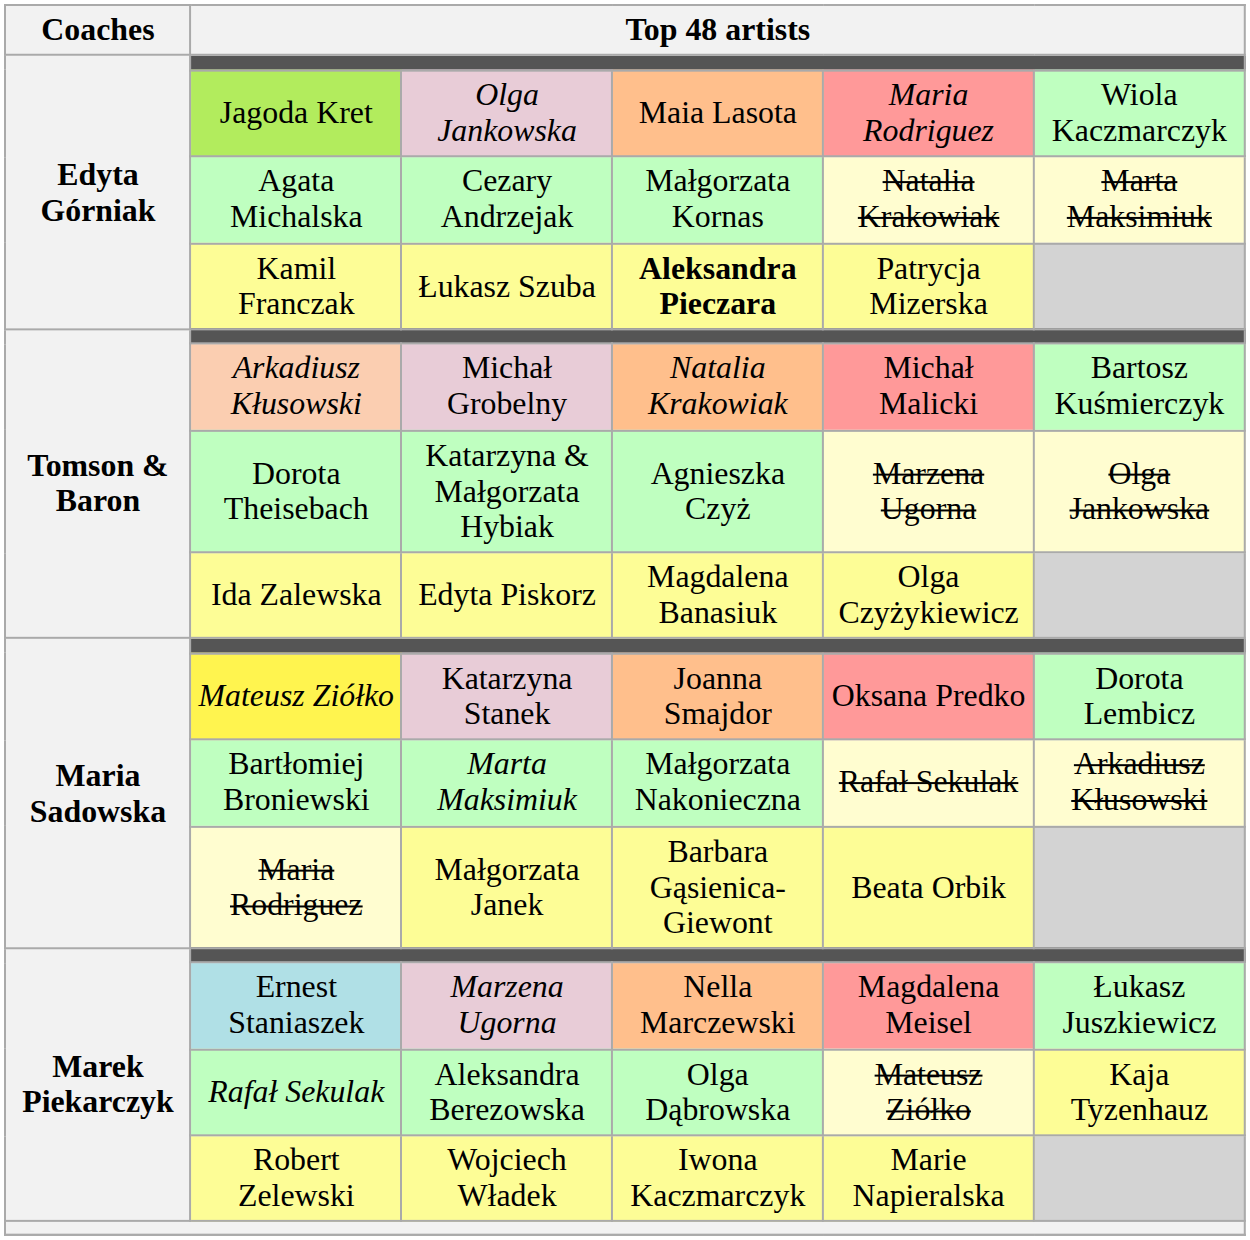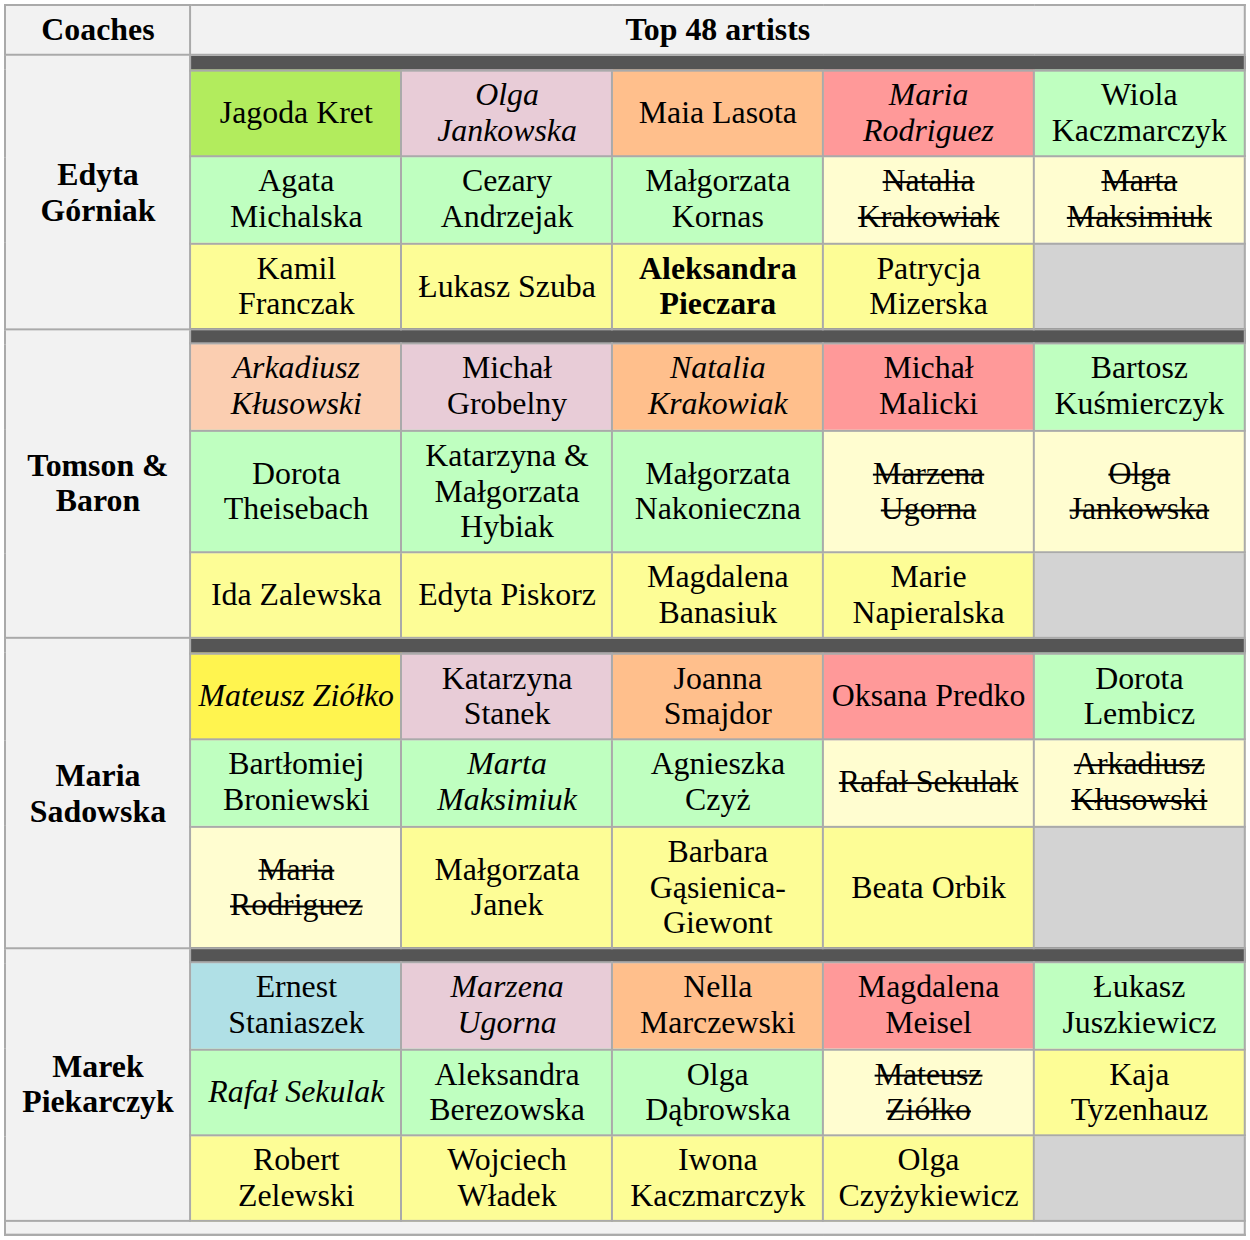 <table class="wikitable" style="text-align:center; width:100%;">
 <tr>
 <th width="15%">Coaches</th>
 <th width="85%" colspan="5">Top 48 artists</th>
 </tr>
 <tr>
 <th rowspan="4">Edyta Górniak</th>
 <td colspan="5" style="background:#555555;"></td>
 </tr>
 <tr>
 <td width="17%" style="background:#B2EC5D;">Jagoda Kret</td>
 <td width="17%" style="background:#E8CCD7;"><em>Olga Jankowska</em></td>
 <td width="17%" style="background:#ffbf8c;">Maia Lasota</td>
 <td width="17%" style="background:#FF9999;"><em>Maria Rodriguez</em></td>
 <td width="17%" style="background:#BFFFC0;">Wiola Kaczmarczyk</td>
 </tr>
 <tr>
 <td style="background:#BFFFC0;">Agata Michalska</td>
 <td style="background:#BFFFC0;">Cezary Andrzejak</td>
 <td style="background:#BFFFC0;">Małgorzata Kornas</td>
 <td style="background:#FFFDD0;"><s>Natalia Krakowiak</s></td>
 <td style="background:#FFFDD0;"><s>Marta Maksimiuk</s></td>
 </tr>
 <tr>
 <td style="background:#FDFD96;">Kamil Franczak</td>
 <td style="background:#FDFD96;">Łukasz Szuba</td>
 <td style="background:#FDFD96;"><strong>Aleksandra Pieczara</strong></td>
 <td style="background:#FDFD96;">Patrycja Mizerska</td>
 <td style="background:lightgrey;"></td>
 </tr>
 <tr>
 <th rowspan="4">Tomson & Baron</th>
 <td colspan="5" style="background:#555555;"></td>
 </tr>
 <tr>
 <td style="background:#FBCEB1;"><em>Arkadiusz Kłusowski</em></td>
 <td style="background:#E8CCD7;">Michał Grobelny</td>
 <td style="background:#ffbf8c;"><em>Natalia Krakowiak</em></td>
 <td style="background:#FF9999;">Michał Malicki</td>
 <td style="background:#BFFFC0;">Bartosz Kuśmierczyk</td>
 </tr>
 <tr>
 <td style="background:#BFFFC0;">Dorota Theisebach</td>
 <td style="background:#BFFFC0;">Katarzyna & Małgorzata Hybiak</td>
-<td style="background:#BFFFC0;">Agnieszka Czyż</td>
+<td style="background:#BFFFC0;">Małgorzata Nakonieczna</td>
 <td style="background:#FFFDD0;"><s>Marzena Ugorna</s></td>
 <td style="background:#FFFDD0;"><s>Olga Jankowska</s></td>
 </tr>
 <tr>
 <td style="background:#FDFD96;">Ida Zalewska</td>
 <td style="background:#FDFD96;">Edyta Piskorz</td>
 <td style="background:#FDFD96;">Magdalena Banasiuk</td>
-<td style="background:#FDFD96;">Olga Czyżykiewicz</td>
+<td style="background:#FDFD96;">Marie Napieralska</td>
 <td style="background:lightgrey;"></td>
 </tr>
 <tr>
 <th rowspan="4">Maria Sadowska</th>
 <td colspan="5" style="background:#555555;"></td>
 </tr>
 <tr>
 <td style="background:#FFF44F;"><em>Mateusz Ziółko</em></td>
 <td style="background:#E8CCD7;">Katarzyna Stanek</td>
 <td style="background:#ffbf8c;">Joanna Smajdor</td>
 <td style="background:#FF9999;">Oksana Predko</td>
 <td style="background:#BFFFC0;">Dorota Lembicz</td>
 </tr>
 <tr>
 <td style="background:#BFFFC0;">Bartłomiej Broniewski</td>
 <td style="background:#BFFFC0;"><em>Marta Maksimiuk</em></td>
-<td style="background:#BFFFC0;">Małgorzata Nakonieczna</td>
+<td style="background:#BFFFC0;">Agnieszka Czyż</td>
 <td style="background:#FFFDD0;"><s>Rafał Sekulak</s></td>
 <td style="background:#FFFDD0;"><s>Arkadiusz Kłusowski</s></td>
 </tr>
 <tr>
 <td style="background:#FFFDD0;"><s>Maria Rodriguez</s></td>
 <td style="background:#FDFD96;">Małgorzata Janek</td>
 <td style="background:#FDFD96;">Barbara Gąsienica-Giewont</td>
 <td style="background:#FDFD96;">Beata Orbik</td>
 <td style="background:lightgrey;"></td>
 </tr>
 <tr>
 <th rowspan="4">Marek Piekarczyk</th>
 <td colspan="5" style="background:#555555;"></td>
 </tr>
 <tr>
 <td style="background:#B0E0E6;">Ernest Staniaszek</td>
 <td style="background:#E8CCD7;"><em>Marzena Ugorna</em></td>
 <td style="background:#ffbf8c;">Nella Marczewski</td>
 <td style="background:#FF9999;">Magdalena Meisel</td>
 <td style="background:#BFFFC0;">Łukasz Juszkiewicz</td>
 </tr>
 <tr>
 <td style="background:#BFFFC0;"><em>Rafał Sekulak</em></td>
 <td style="background:#BFFFC0;">Aleksandra Berezowska</td>
 <td style="background:#BFFFC0;">Olga Dąbrowska</td>
 <td style="background:#FFFDD0;"><s>Mateusz Ziółko</s></td>
 <td style="background:#FDFD96;">Kaja Tyzenhauz</td>
 </tr>
 <tr>
 <td style="background:#FDFD96;">Robert Zelewski</td>
 <td style="background:#FDFD96;">Wojciech Władek</td>
 <td style="background:#FDFD96;">Iwona Kaczmarczyk</td>
-<td style="background:#FDFD96;">Marie Napieralska</td>
+<td style="background:#FDFD96;">Olga Czyżykiewicz</td>
 <td style="background:lightgrey;"></td>
 </tr>
 <tr>
 <th style="font-size:90%; line-height:12px;" colspan="6"><small></small></th>
 </tr>
 <tr>
 </tr>
 </table>
